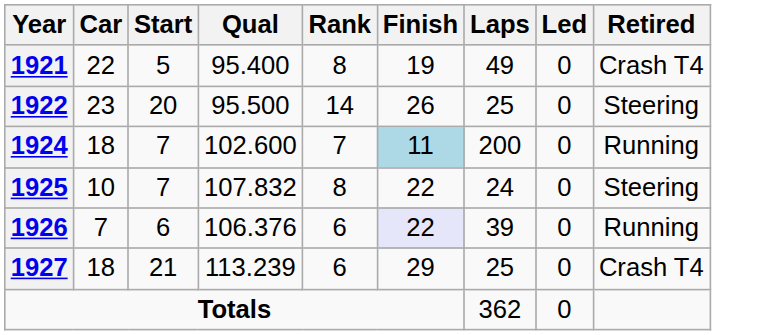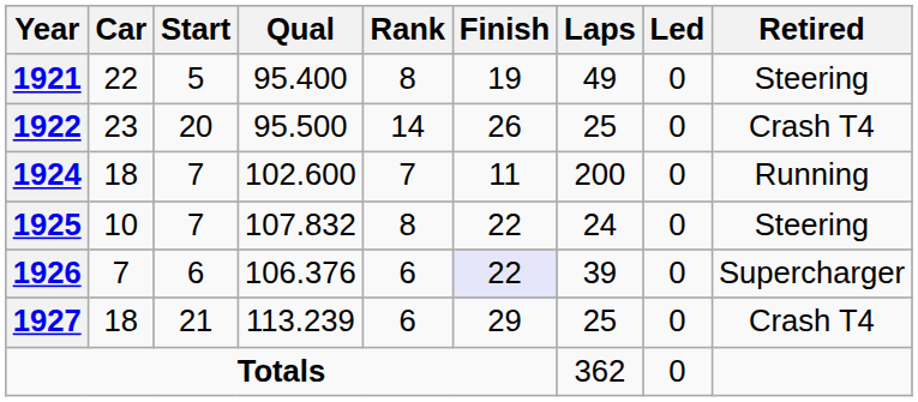 <table class="wikitable" style="text-align:center">
 <tr>
 <th>Year</th>
 <th>Car</th>
 <th>Start</th>
 <th>Qual</th>
 <th>Rank</th>
 <th>Finish</th>
 <th>Laps</th>
 <th>Led</th>
 <th>Retired</th>
 </tr>
 <tr>
 <th><a href='#'>1921</a></th>
 <td>22</td>
 <td>5</td>
 <td>95.400</td>
 <td>8</td>
 <td>19</td>
 <td>49</td>
 <td>0</td>
-<td>Crash T4</td>
+<td>Steering</td>
 </tr>
 <tr>
 <th><a href='#'>1922</a></th>
 <td>23</td>
 <td>20</td>
 <td>95.500</td>
 <td>14</td>
 <td>26</td>
 <td>25</td>
 <td>0</td>
-<td>Steering</td>
+<td>Crash T4</td>
 </tr>
 <tr>
 <th><a href='#'>1924</a></th>
 <td>18</td>
 <td>7</td>
 <td>102.600</td>
 <td>7</td>
-<td style="background: lightblue;">11</td>
+<td>11</td>
 <td>200</td>
 <td>0</td>
 <td>Running</td>
 </tr>
 <tr>
 <th><a href='#'>1925</a></th>
 <td>10</td>
 <td>7</td>
 <td>107.832</td>
 <td>8</td>
 <td>22</td>
 <td>24</td>
 <td>0</td>
 <td>Steering</td>
 </tr>
 <tr>
 <th><a href='#'>1926</a></th>
 <td>7</td>
 <td>6</td>
 <td>106.376</td>
 <td>6</td>
 <td style="background: lavender;">22</td>
 <td>39</td>
 <td>0</td>
-<td>Running</td>
+<td>Supercharger</td>
 </tr>
 <tr>
 <th><a href='#'>1927</a></th>
 <td>18</td>
 <td>21</td>
 <td>113.239</td>
 <td>6</td>
 <td>29</td>
 <td>25</td>
 <td>0</td>
 <td>Crash T4</td>
 </tr>
 <tr>
 <td colspan=6><strong>Totals</strong></td>
 <td>362</td>
 <td>0</td>
 <td></td>
 </tr>
 </table>
